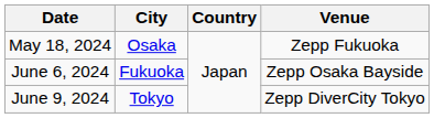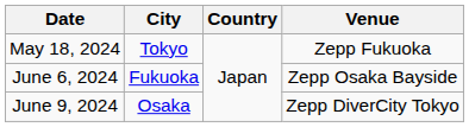 <table class="wikitable plainrowheaders" style="text-align:center;">
 <tr>
 <th scope="col">Date</th>
 <th scope="col">City</th>
 <th scope="col">Country</th>
 <th scope="col">Venue</th>
 </tr>
 <tr>
 <td>May 18, 2024</td>
-<td><a href='#'>Osaka</a></td>
+<td><a href='#'>Tokyo</a></td>
 <td rowspan="3">Japan</td>
 <td>Zepp Fukuoka</td>
 </tr>
 <tr>
 <td>June 6, 2024</td>
 <td><a href='#'>Fukuoka</a></td>
 <td>Zepp Osaka Bayside</td>
 </tr>
 <tr>
 <td>June 9, 2024</td>
-<td><a href='#'>Tokyo</a></td>
+<td><a href='#'>Osaka</a></td>
 <td>Zepp DiverCity Tokyo</td>
 </tr>
 </table>
